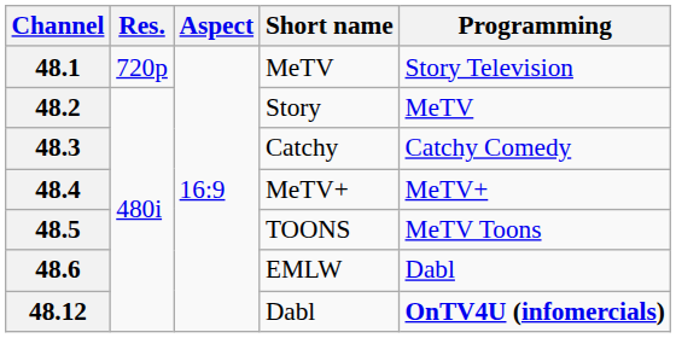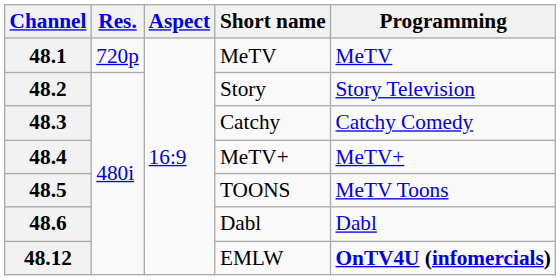 <table class="wikitable">
 <tr>
 <th><a href='#'>Channel</a></th>
 <th><a href='#'>Res.</a></th>
 <th><a href='#'>Aspect</a></th>
 <th>Short name</th>
 <th>Programming</th>
 </tr>
 <tr>
 <th scope = "col">48.1</th>
 <td><a href='#'>720p</a></td>
 <td rowspan=7><a href='#'>16:9</a></td>
 <td>MeTV</td>
-<td><a href='#'>Story Television</a></td>
+<td><a href='#'>MeTV</a></td>
 </tr>
 <tr>
 <th scope = "col">48.2</th>
 <td rowspan=6><a href='#'>480i</a></td>
 <td>Story</td>
-<td><a href='#'>MeTV</a></td>
+<td><a href='#'>Story Television</a></td>
 </tr>
 <tr>
 <th scope = "col">48.3</th>
 <td>Catchy</td>
 <td><a href='#'>Catchy Comedy</a></td>
 </tr>
 <tr>
 <th scope = "col">48.4</th>
 <td>MeTV+</td>
 <td><a href='#'>MeTV+</a></td>
 </tr>
 <tr>
 <th scope = "col">48.5</th>
 <td>TOONS</td>
 <td><a href='#'>MeTV Toons</a></td>
 </tr>
 <tr>
 <th scope = "col">48.6</th>
-<td>EMLW</td>
+<td>Dabl</td>
 <td><a href='#'>Dabl</a></td>
 </tr>
 <tr>
 <th scope = "col">48.12</th>
-<td>Dabl</td>
+<td>EMLW</td>
 <td><strong><a href='#'>OnTV4U</a> (<a href='#'>infomercials</a>)</strong></td>
 </tr>
 </table>
